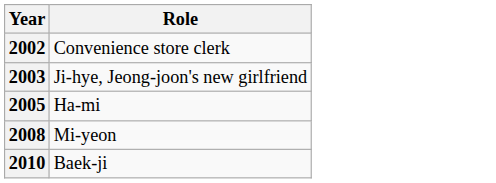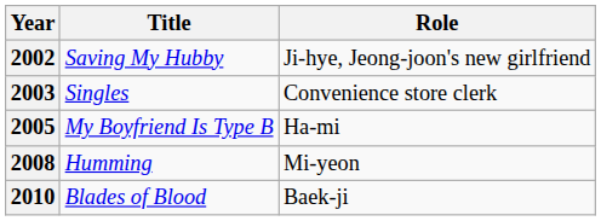 <table class="wikitable plainrowheaders">
 <tr>
 <th scope="col">Year</th>
+<th scope="col">Title</th>
 <th scope="col">Role</th>
 </tr>
 <tr>
 <th scope="row">2002</th>
+<td><em><a href='#'>Saving My Hubby</a></em></td>
+<td>Ji-hye, Jeong-joon's new girlfriend</td>
+</tr>
+<tr>
+<th scope="row">2003</th>
+<td><em><a href='#'>Singles</a></em></td>
 <td>Convenience store clerk</td>
 </tr>
 <tr>
-<th scope="row">2003</th>
-<td>Ji-hye, Jeong-joon's new girlfriend</td>
-</tr>
-<tr>
 <th scope="row">2005</th>
+<td><em><a href='#'>My Boyfriend Is Type B</a></em></td>
 <td>Ha-mi</td>
 </tr>
 <tr>
 <th scope="row">2008</th>
+<td><em><a href='#'>Humming</a></em></td>
 <td>Mi-yeon</td>
 </tr>
 <tr>
 <th scope="row">2010</th>
+<td><em><a href='#'>Blades of Blood</a></em></td>
 <td>Baek-ji</td>
 </tr>
 </table>
